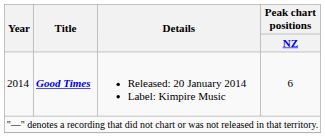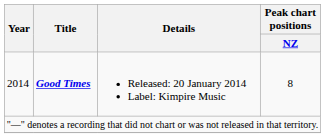 <table class="wikitable plainrowheaders">
 <tr>
 <th rowspan="2">Year</th>
 <th rowspan="2">Title</th>
 <th rowspan="2">Details</th>
 <th>Peak chart<br>positions</th>
 </tr>
 <tr>
 <th><a href='#'>NZ</a></th>
 </tr>
 <tr>
 <td>2014</td>
 <td><strong><em><a href='#'>Good Times</a></em></strong></td>
 <td><br><ul><li>Released: 20 January 2014</li><li>Label: Kimpire Music</li></ul></td>
-<td align="center">6</td>
+<td align="center">8</td>
 </tr>
 <tr>
 <td colspan="4" style="font-size:90%" align="center">"—" denotes a recording that did not chart or was not released in that territory.</td>
 </tr>
 <tr>
 </tr>
 </table>
